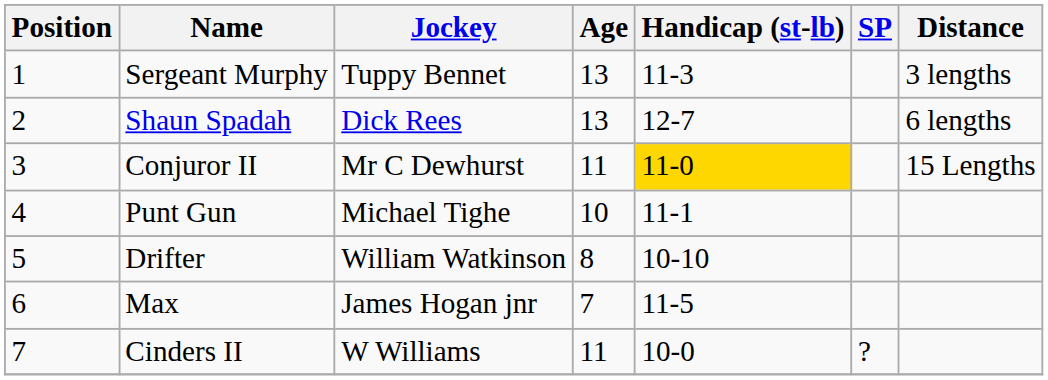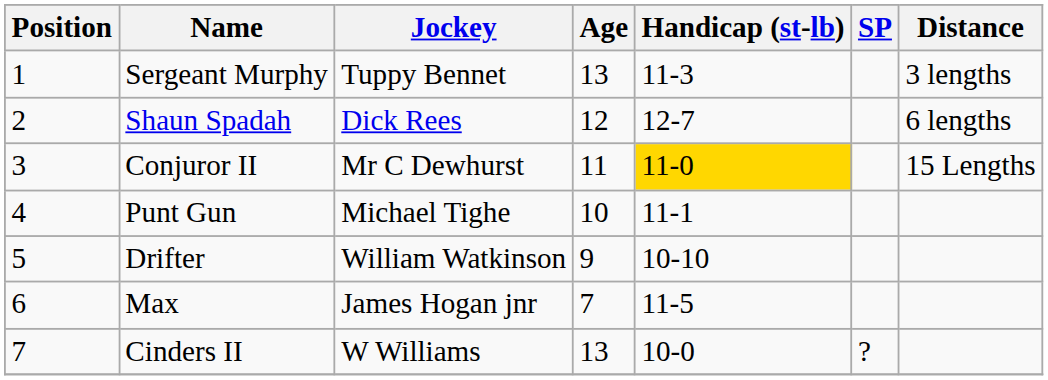 <table class="wikitable sortable">
 <tr>
 <th data-sort-type="number">Position</th>
 <th>Name</th>
 <th><a href='#'>Jockey</a></th>
 <th data-sort-type="number">Age</th>
 <th>Handicap (<a href='#'>st</a>-<a href='#'>lb</a>)</th>
 <th><a href='#'>SP</a></th>
 <th>Distance</th>
 </tr>
 <tr>
 <td>1</td>
 <td>Sergeant Murphy</td>
 <td>Tuppy Bennet</td>
 <td>13</td>
 <td>11-3</td>
 <td></td>
 <td>3 lengths</td>
 </tr>
 <tr>
 <td>2</td>
 <td><a href='#'>Shaun Spadah</a></td>
 <td><a href='#'>Dick Rees</a></td>
-<td>13</td>
+<td>12</td>
 <td>12-7</td>
 <td></td>
 <td>6 lengths</td>
 </tr>
 <tr>
 <td>3</td>
 <td>Conjuror II</td>
 <td>Mr C Dewhurst</td>
 <td>11</td>
 <td style="background: gold;">11-0</td>
 <td></td>
 <td>15 Lengths</td>
 </tr>
 <tr>
 <td>4</td>
 <td>Punt Gun</td>
 <td>Michael Tighe</td>
 <td>10</td>
 <td>11-1</td>
 <td></td>
 <td></td>
 </tr>
 <tr>
 <td>5</td>
 <td>Drifter</td>
 <td>William Watkinson</td>
-<td>8</td>
+<td>9</td>
 <td>10-10</td>
 <td></td>
 <td></td>
 </tr>
 <tr>
 <td>6</td>
 <td>Max</td>
 <td>James Hogan jnr</td>
 <td>7</td>
 <td>11-5</td>
 <td></td>
 <td></td>
 </tr>
 <tr>
 <td>7</td>
 <td>Cinders II</td>
 <td>W Williams</td>
-<td>11</td>
+<td>13</td>
 <td>10-0</td>
 <td>?</td>
 <td></td>
 </tr>
 <tr>
 </tr>
 </table>
